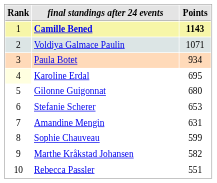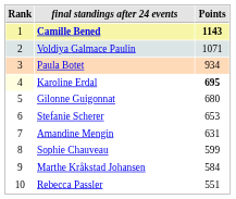 <table cellspacing="1" cellpadding="3" style="border:1px solid #AAAAAA;font-size:86%">
 <tr style="background-color: #E4E4E4;">
 <th style="border-bottom:1px solid #AAAAAA; width: 10px;">Rank</th>
 <th style="border-bottom:1px solid #AAAAAA; width: 210px;"><em>final standings after 24 events</em></th>
 <th style="border-bottom:1px solid #AAAAAA; width: 40px;">Points</th>
 </tr>
 <tr style="background:#f7f6a8;">
 <td align=center>1</td>
 <td> <strong><a href='#'>Camille Bened</a></strong> </td>
 <td align=center><strong>1143</strong></td>
 </tr>
 <tr style="background:#dce5e5;">
 <td align=center>2</td>
 <td> <a href='#'>Voldiya Galmace Paulin</a></td>
 <td align=center>1071</td>
 </tr>
 <tr style="background:#ffdab9;">
 <td align=center>3</td>
 <td> <a href='#'>Paula Botet</a></td>
 <td align=center>934</td>
 </tr>
 <tr>
 <td align=center style="background: lightyellow;">4</td>
 <td> <a href='#'>Karoline Erdal</a></td>
-<td align=center>695</td>
+<td align=center><strong>695</strong></td>
 </tr>
 <tr>
 <td align=center>5</td>
 <td> <a href='#'>Gilonne Guigonnat</a></td>
 <td align=center>680</td>
 </tr>
 <tr>
 <td align=center>6</td>
 <td> <a href='#'>Stefanie Scherer</a></td>
 <td align=center>653</td>
 </tr>
 <tr>
 <td align=center>7</td>
 <td> <a href='#'>Amandine Mengin</a></td>
 <td align=center>631</td>
 </tr>
 <tr>
 <td align=center>8</td>
 <td> <a href='#'>Sophie Chauveau</a></td>
 <td align=center>599</td>
 </tr>
 <tr>
 <td align=center>9</td>
 <td> <a href='#'>Marthe Kråkstad Johansen</a></td>
-<td align=center>582</td>
+<td align=center>584</td>
 </tr>
 <tr>
 <td align=center>10</td>
 <td> <a href='#'>Rebecca Passler</a></td>
 <td align=center>551</td>
 </tr>
 </table>
